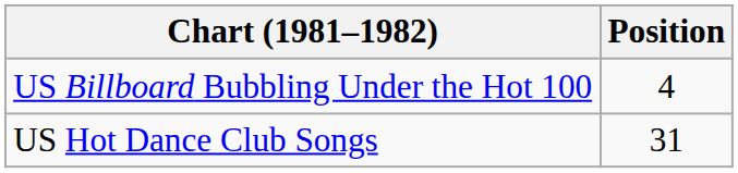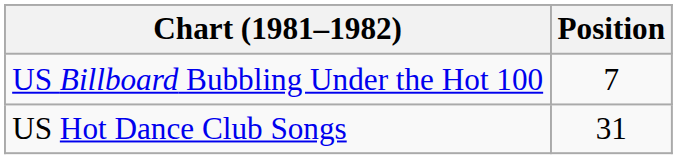 <table class="wikitable sortable">
 <tr>
 <th>Chart (1981–1982)</th>
 <th>Position</th>
 </tr>
 <tr>
 <td><a href='#'>US <em>Billboard</em> Bubbling Under the Hot 100</a></td>
-<td align="center">4</td>
+<td align="center">7</td>
 </tr>
 <tr>
 <td>US <a href='#'>Hot Dance Club Songs</a></td>
 <td align="center">31</td>
 </tr>
 </table>
